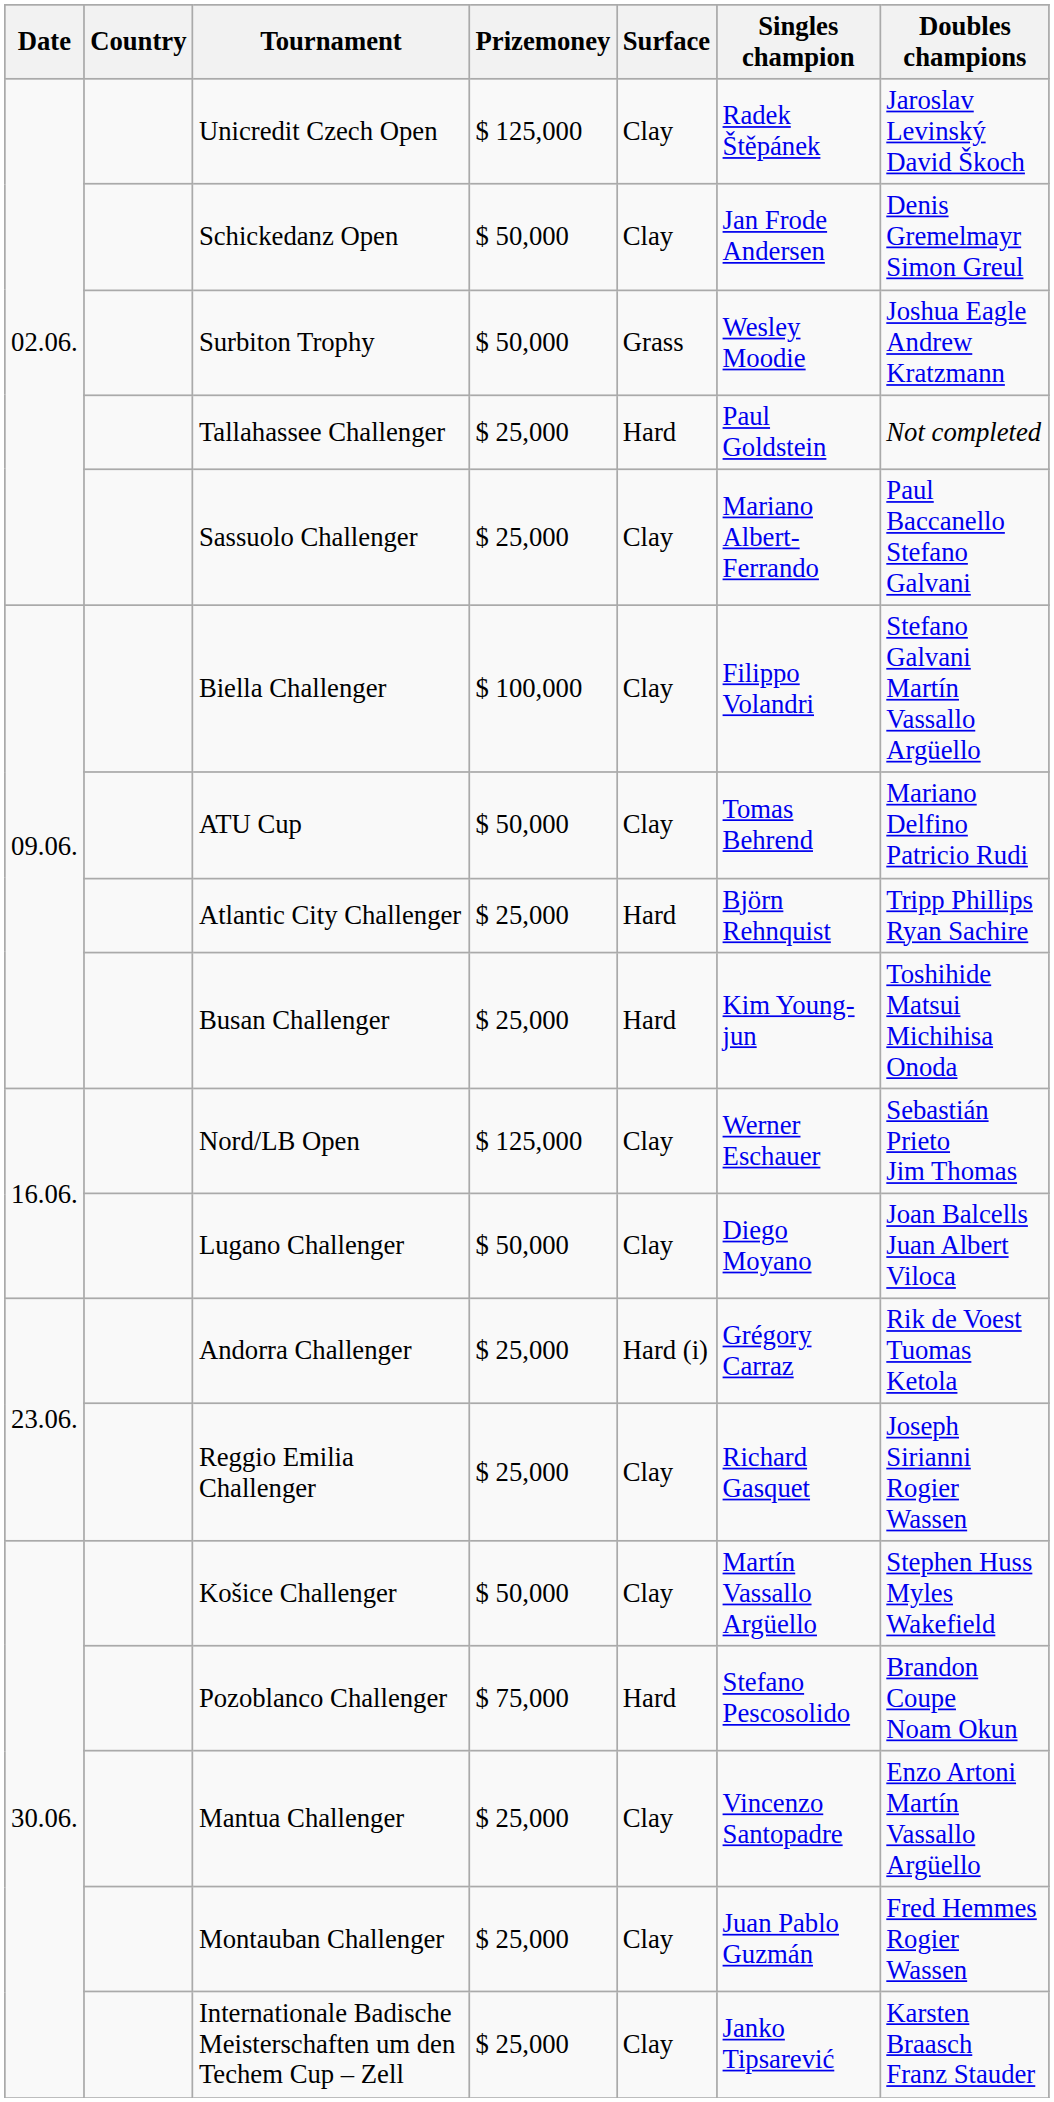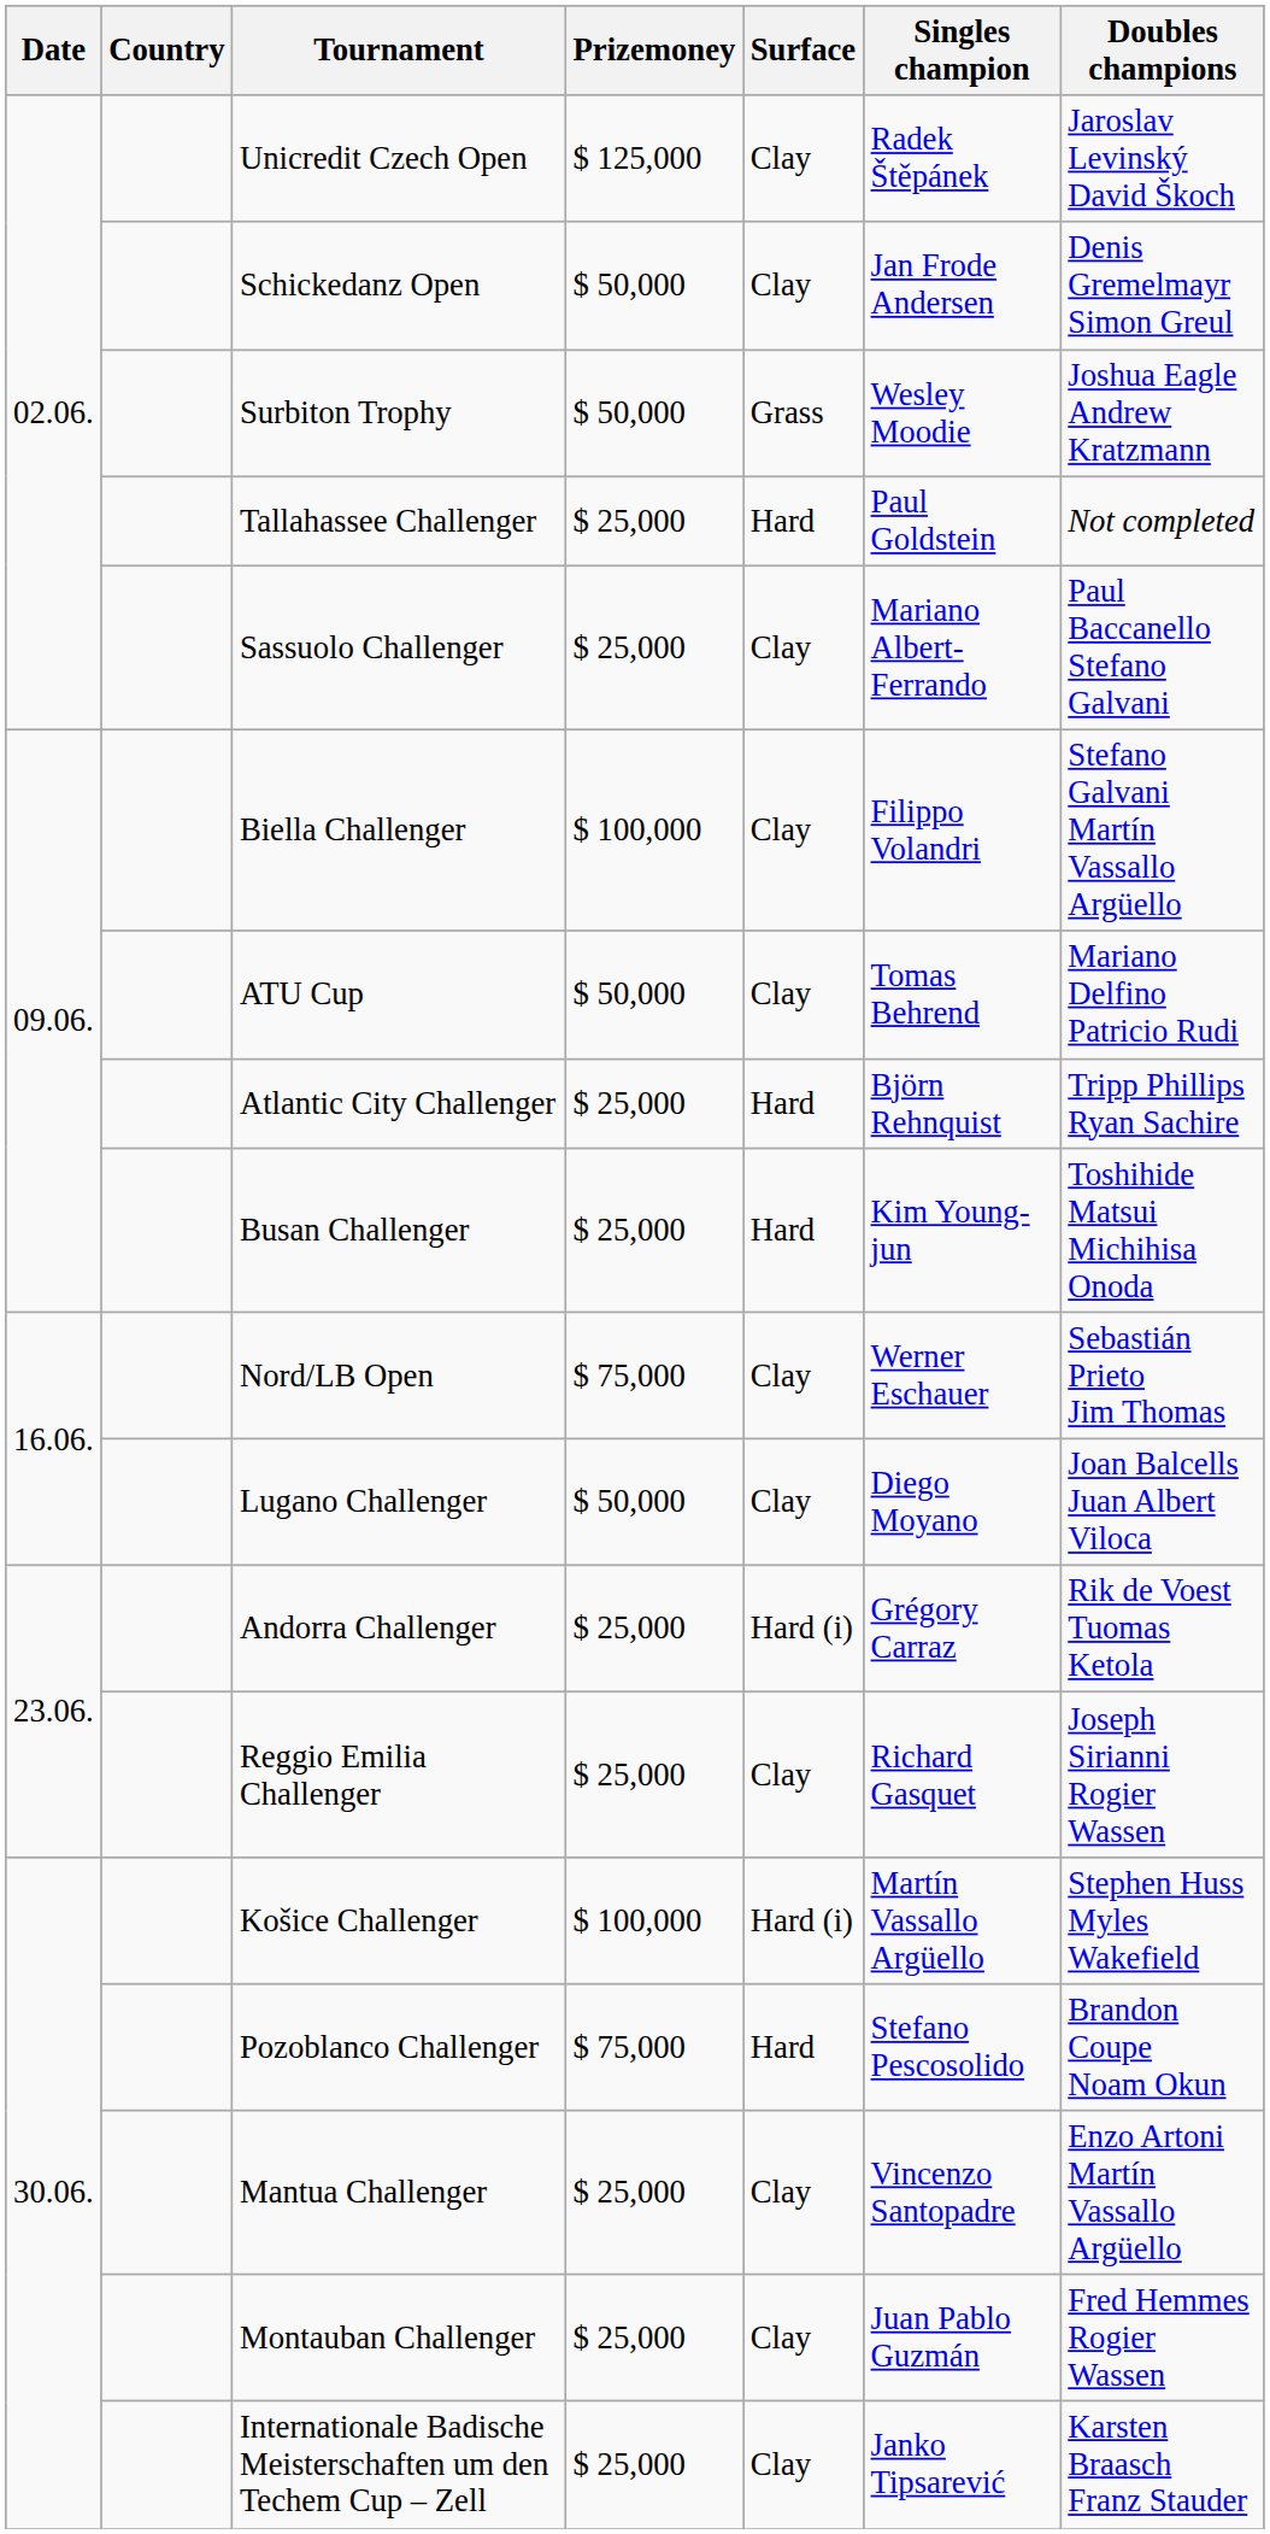 <table class="sortable wikitable" style=font-size:97%>
 <tr>
 <th>Date</th>
 <th>Country</th>
 <th>Tournament</th>
 <th>Prizemoney</th>
 <th>Surface</th>
 <th>Singles champion</th>
 <th>Doubles champions</th>
 </tr>
 <tr>
 <td rowspan="5">02.06.</td>
 <td></td>
 <td>Unicredit Czech Open</td>
 <td>$ 125,000</td>
 <td>Clay</td>
 <td> <a href='#'>Radek Štěpánek</a></td>
 <td> <a href='#'>Jaroslav Levinský</a> <br>  <a href='#'>David Škoch</a></td>
 </tr>
 <tr>
 <td></td>
 <td>Schickedanz Open</td>
 <td>$ 50,000</td>
 <td>Clay</td>
 <td> <a href='#'>Jan Frode Andersen</a></td>
 <td> <a href='#'>Denis Gremelmayr</a> <br>  <a href='#'>Simon Greul</a></td>
 </tr>
 <tr>
 <td></td>
 <td>Surbiton Trophy</td>
 <td>$ 50,000</td>
 <td>Grass</td>
 <td> <a href='#'>Wesley Moodie</a></td>
 <td> <a href='#'>Joshua Eagle</a> <br>  <a href='#'>Andrew Kratzmann</a></td>
 </tr>
 <tr>
 <td></td>
 <td>Tallahassee Challenger</td>
 <td>$ 25,000</td>
 <td>Hard</td>
 <td> <a href='#'>Paul Goldstein</a></td>
 <td><em>Not completed</em></td>
 </tr>
 <tr>
 <td></td>
 <td>Sassuolo Challenger</td>
 <td>$ 25,000</td>
 <td>Clay</td>
 <td> <a href='#'>Mariano Albert-Ferrando</a></td>
 <td> <a href='#'>Paul Baccanello</a><br> <a href='#'>Stefano Galvani</a></td>
 </tr>
 <tr>
 <td rowspan="4">09.06.</td>
 <td></td>
 <td>Biella Challenger</td>
 <td>$ 100,000</td>
 <td>Clay</td>
 <td> <a href='#'>Filippo Volandri</a></td>
 <td> <a href='#'>Stefano Galvani</a> <br>  <a href='#'>Martín Vassallo Argüello</a></td>
 </tr>
 <tr>
 <td></td>
 <td>ATU Cup</td>
 <td>$ 50,000</td>
 <td>Clay</td>
 <td> <a href='#'>Tomas Behrend</a></td>
 <td> <a href='#'>Mariano Delfino</a><br> <a href='#'>Patricio Rudi</a></td>
 </tr>
 <tr>
 <td></td>
 <td>Atlantic City Challenger</td>
 <td>$ 25,000</td>
 <td>Hard</td>
 <td> <a href='#'>Björn Rehnquist</a></td>
 <td> <a href='#'>Tripp Phillips</a><br> <a href='#'>Ryan Sachire</a></td>
 </tr>
 <tr>
 <td></td>
 <td>Busan Challenger</td>
 <td>$ 25,000</td>
 <td>Hard</td>
 <td> <a href='#'>Kim Young-jun</a></td>
 <td> <a href='#'>Toshihide Matsui</a> <br>  <a href='#'>Michihisa Onoda</a></td>
 </tr>
 <tr>
 <td rowspan="2">16.06.</td>
 <td></td>
 <td>Nord/LB Open</td>
-<td>$ 125,000</td>
+<td>$ 75,000</td>
 <td>Clay</td>
 <td> <a href='#'>Werner Eschauer</a></td>
 <td> <a href='#'>Sebastián Prieto</a> <br>  <a href='#'>Jim Thomas</a></td>
 </tr>
 <tr>
 <td></td>
 <td>Lugano Challenger</td>
 <td>$ 50,000</td>
 <td>Clay</td>
 <td> <a href='#'>Diego Moyano</a></td>
 <td> <a href='#'>Joan Balcells</a> <br>  <a href='#'>Juan Albert Viloca</a></td>
 </tr>
 <tr>
 <td rowspan="2">23.06.</td>
 <td></td>
 <td>Andorra Challenger</td>
 <td>$ 25,000</td>
 <td>Hard (i)</td>
 <td> <a href='#'>Grégory Carraz</a></td>
 <td> <a href='#'>Rik de Voest</a><br> <a href='#'>Tuomas Ketola</a></td>
 </tr>
 <tr>
 <td></td>
 <td>Reggio Emilia Challenger</td>
 <td>$ 25,000</td>
 <td>Clay</td>
 <td> <a href='#'>Richard Gasquet</a></td>
 <td> <a href='#'>Joseph Sirianni</a><br> <a href='#'>Rogier Wassen</a></td>
 </tr>
 <tr>
 <td rowspan="5">30.06.</td>
 <td></td>
 <td>Košice Challenger</td>
-<td>$ 50,000</td>
-<td>Clay</td>
+<td>$ 100,000</td>
+<td>Hard (i)</td>
 <td> <a href='#'>Martín Vassallo Argüello</a></td>
 <td> <a href='#'>Stephen Huss</a> <br>  <a href='#'>Myles Wakefield</a></td>
 </tr>
 <tr>
 <td></td>
 <td>Pozoblanco Challenger</td>
 <td>$ 75,000</td>
 <td>Hard</td>
 <td> <a href='#'>Stefano Pescosolido</a></td>
 <td> <a href='#'>Brandon Coupe</a> <br>  <a href='#'>Noam Okun</a></td>
 </tr>
 <tr>
 <td></td>
 <td>Mantua Challenger</td>
 <td>$ 25,000</td>
 <td>Clay</td>
 <td> <a href='#'>Vincenzo Santopadre</a></td>
 <td> <a href='#'>Enzo Artoni</a><br> <a href='#'>Martín Vassallo Argüello</a></td>
 </tr>
 <tr>
 <td></td>
 <td>Montauban Challenger</td>
 <td>$ 25,000</td>
 <td>Clay</td>
 <td> <a href='#'>Juan Pablo Guzmán</a></td>
 <td> <a href='#'>Fred Hemmes</a><br> <a href='#'>Rogier Wassen</a></td>
 </tr>
 <tr>
 <td></td>
 <td>Internationale Badische Meisterschaften um den Techem Cup – Zell</td>
 <td>$ 25,000</td>
 <td>Clay</td>
 <td> <a href='#'>Janko Tipsarević</a></td>
 <td> <a href='#'>Karsten Braasch</a><br> <a href='#'>Franz Stauder</a></td>
 </tr>
 </table>
